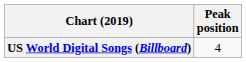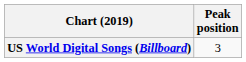 <table class="wikitable plainrowheaders" style="text-align:center">
 <tr>
 <th>Chart (2019)</th>
 <th>Peak<br>position</th>
 </tr>
 <tr>
 <th scope="row">US <a href='#'>World Digital Songs</a> (<em><a href='#'>Billboard</a></em>)</th>
-<td>4</td>
+<td>3</td>
 </tr>
 </table>
